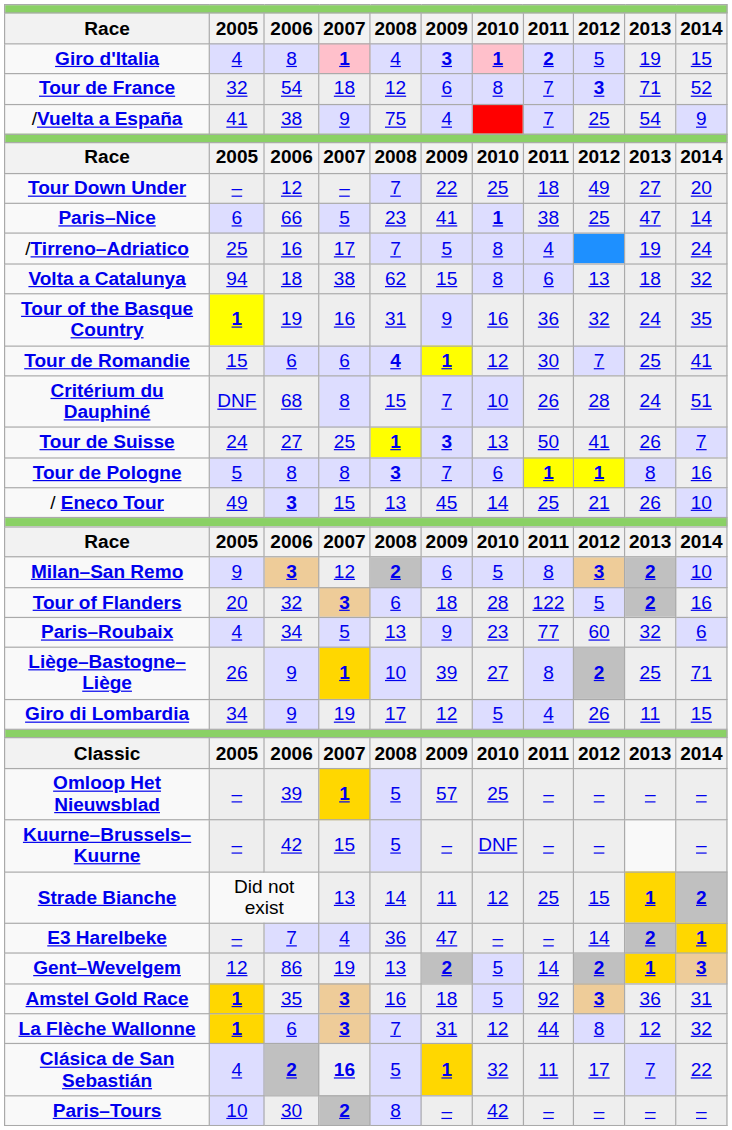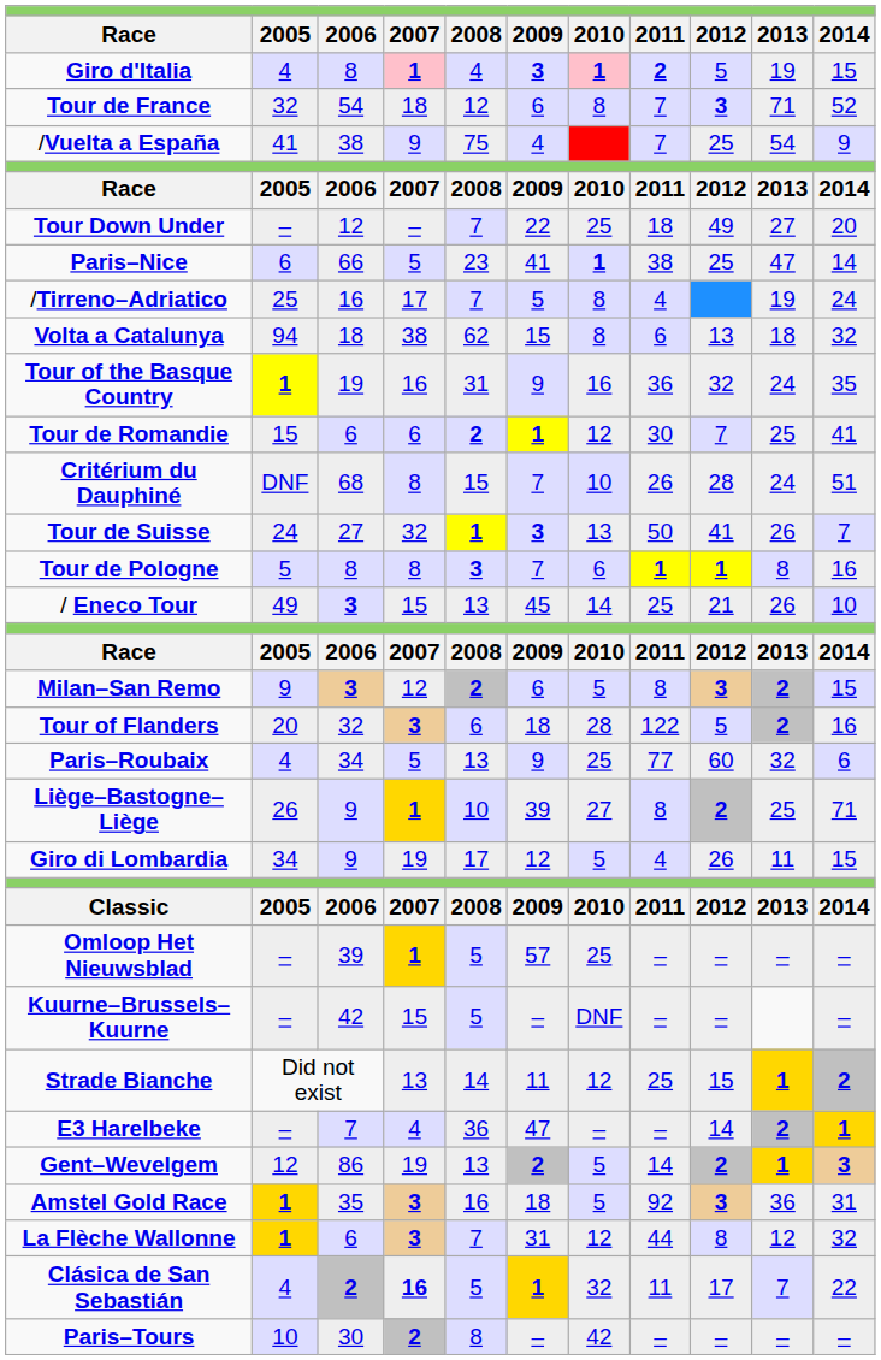 <table class="wikitable">
 <tr style="background:#eee;">
 <td style="background:#8AD165;" colspan=25><strong></strong></td>
 </tr>
 <tr>
 <th>Race</th>
 <th>2005</th>
 <th>2006</th>
 <th>2007</th>
 <th>2008</th>
 <th>2009</th>
 <th>2010</th>
 <th>2011</th>
 <th>2012</th>
 <th>2013</th>
 <th>2014</th>
 </tr>
 <tr align="center">
 <td><strong><a href='#'>Giro d'Italia</a></strong></td>
 <td style="background:#ddf;"><a href='#'>4</a></td>
 <td style="background:#ddf;"><a href='#'>8</a></td>
 <td style="background:pink;"><a href='#'><strong>1</strong></a></td>
 <td style="background:#ddf;"><a href='#'>4</a></td>
 <td style="background:#ddf;"><a href='#'><strong>3</strong></a></td>
 <td style="background:pink;"><a href='#'><strong>1</strong></a></td>
 <td style="background:#ddf;"><a href='#'><strong>2</strong></a></td>
 <td style="background:#ddf;"><a href='#'>5</a></td>
 <td style="background:#eee;"><a href='#'>19</a></td>
 <td style="background:#eee;"><a href='#'>15</a></td>
 </tr>
 <tr align="center">
 <td><strong><a href='#'>Tour de France</a></strong></td>
 <td style="background:#eee;"><a href='#'>32</a></td>
 <td style="background:#eee;"><a href='#'>54</a></td>
 <td style="background:#eee;"><a href='#'>18</a></td>
 <td style="background:#eee;"><a href='#'>12</a></td>
 <td style="background:#ddf;"><a href='#'>6</a></td>
 <td style="background:#ddf;"><a href='#'>8</a></td>
 <td style="background:#ddf;"><a href='#'>7</a></td>
 <td style="background:#ddf;"><a href='#'><strong>3</strong></a></td>
 <td style="background:#eee;"><a href='#'>71</a></td>
 <td style="background:#eee;"><a href='#'>52</a></td>
 </tr>
 <tr align="center">
 <td>/<strong><a href='#'>Vuelta a España</a></strong></td>
 <td style="background:#eee;"><a href='#'>41</a></td>
 <td style="background:#eee;"><a href='#'>38</a></td>
 <td style="background:#ddf;"><a href='#'>9</a></td>
 <td style="background:#eee;"><a href='#'>75</a></td>
 <td style="background:#ddf;"><a href='#'>4</a></td>
 <td style="background:red;"></td>
 <td style="background:#ddf;"><a href='#'>7</a></td>
 <td style="background:#eee;"><a href='#'>25</a></td>
 <td style="background:#eee;"><a href='#'>54</a></td>
 <td style="background:#ddf;"><a href='#'>9</a></td>
 </tr>
 <tr>
 <td style="background:#8AD165;" colspan=25><strong></strong></td>
 </tr>
 <tr>
 <th>Race</th>
 <th>2005</th>
 <th>2006</th>
 <th>2007</th>
 <th>2008</th>
 <th>2009</th>
 <th>2010</th>
 <th>2011</th>
 <th>2012</th>
 <th>2013</th>
 <th>2014</th>
 </tr>
 <tr align="center">
 <td><strong><a href='#'>Tour Down Under</a></strong></td>
 <td style="background:#eee;"><a href='#'>–</a></td>
 <td style="background:#eee;"><a href='#'>12</a></td>
 <td style="background:#eee;"><a href='#'>–</a></td>
 <td style="background:#ddf;"><a href='#'>7</a></td>
 <td style="background:#eee;"><a href='#'>22</a></td>
 <td style="background:#eee;"><a href='#'>25</a></td>
 <td style="background:#eee;"><a href='#'>18</a></td>
 <td style="background:#eee;"><a href='#'>49</a></td>
 <td style="background:#eee;"><a href='#'>27</a></td>
 <td style="background:#eee;"><a href='#'>20</a></td>
 </tr>
 <tr align="center">
 <td><strong><a href='#'>Paris–Nice</a></strong></td>
 <td style="background:#ddf;"><a href='#'>6</a></td>
 <td style="background:#eee;"><a href='#'>66</a></td>
 <td style="background:#ddf;"><a href='#'>5</a></td>
 <td style="background:#eee;"><a href='#'>23</a></td>
 <td style="background:#eee;"><a href='#'>41</a></td>
 <td style="background:#ddf;"><a href='#'><strong>1</strong></a></td>
 <td style="background:#eee;"><a href='#'>38</a></td>
 <td style="background:#eee;"><a href='#'>25</a></td>
 <td style="background:#eee;"><a href='#'>47</a></td>
 <td style="background:#eee;"><a href='#'>14</a></td>
 </tr>
 <tr align="center">
 <td>/<strong><a href='#'>Tirreno–Adriatico</a></strong></td>
 <td style="background:#eee;"><a href='#'>25</a></td>
 <td style="background:#eee;"><a href='#'>16</a></td>
 <td style="background:#eee;"><a href='#'>17</a></td>
 <td style="background:#ddf;"><a href='#'>7</a></td>
 <td style="background:#ddf;"><a href='#'>5</a></td>
 <td style="background:#ddf;"><a href='#'>8</a></td>
 <td style="background:#ddf;"><a href='#'>4</a></td>
 <td style="background:dodgerblue;"></td>
 <td style="background:#eee;"><a href='#'>19</a></td>
 <td style="background:#eee;"><a href='#'>24</a></td>
 </tr>
 <tr align="center">
 <td> <strong><a href='#'>Volta a Catalunya</a></strong></td>
 <td style="background:#eee;"><a href='#'>94</a></td>
 <td style="background:#eee;"><a href='#'>18</a></td>
 <td style="background:#eee;"><a href='#'>38</a></td>
 <td style="background:#eee;"><a href='#'>62</a></td>
 <td style="background:#eee;"><a href='#'>15</a></td>
 <td style="background:#ddf;"><a href='#'>8</a></td>
 <td style="background:#ddf;"><a href='#'>6</a></td>
 <td style="background:#eee;"><a href='#'>13</a></td>
 <td style="background:#eee;"><a href='#'>18</a></td>
 <td style="background:#eee;"><a href='#'>32</a></td>
 </tr>
 <tr align="center">
 <td> <strong><a href='#'>Tour of the Basque Country</a></strong></td>
 <td style="background:yellow;"><a href='#'><strong>1</strong></a></td>
 <td style="background:#eee;"><a href='#'>19</a></td>
 <td style="background:#eee;"><a href='#'>16</a></td>
 <td style="background:#eee;"><a href='#'>31</a></td>
 <td style="background:#ddf;"><a href='#'>9</a></td>
 <td style="background:#eee;"><a href='#'>16</a></td>
 <td style="background:#eee;"><a href='#'>36</a></td>
 <td style="background:#eee;"><a href='#'>32</a></td>
 <td style="background:#eee;"><a href='#'>24</a></td>
 <td style="background:#eee;"><a href='#'>35</a></td>
 </tr>
 <tr align="center">
 <td> <strong><a href='#'>Tour de Romandie</a></strong></td>
 <td style="background:#eee;"><a href='#'>15</a></td>
 <td style="background:#ddf;"><a href='#'>6</a></td>
 <td style="background:#ddf;"><a href='#'>6</a></td>
-<td style="background:#ddf;"><a href='#'><strong>4</strong></a></td>
+<td style="background:#ddf;"><a href='#'><strong>2</strong></a></td>
 <td style="background:yellow;"><a href='#'><strong>1</strong></a></td>
 <td style="background:#eee;"><a href='#'>12</a></td>
 <td style="background:#eee;"><a href='#'>30</a></td>
 <td style="background:#ddf;"><a href='#'>7</a></td>
 <td style="background:#eee;"><a href='#'>25</a></td>
 <td style="background:#eee;"><a href='#'>41</a></td>
 </tr>
 <tr align="center">
 <td> <strong><a href='#'>Critérium du Dauphiné</a></strong></td>
 <td style="background:#eee;"><a href='#'>DNF</a></td>
 <td style="background:#eee;"><a href='#'>68</a></td>
 <td style="background:#ddf;"><a href='#'>8</a></td>
 <td style="background:#eee;"><a href='#'>15</a></td>
 <td style="background:#ddf;"><a href='#'>7</a></td>
 <td style="background:#ddf;"><a href='#'>10</a></td>
 <td style="background:#eee;"><a href='#'>26</a></td>
 <td style="background:#eee;"><a href='#'>28</a></td>
 <td style="background:#eee;"><a href='#'>24</a></td>
 <td style="background:#eee;"><a href='#'>51</a></td>
 </tr>
 <tr align="center">
 <td> <strong><a href='#'>Tour de Suisse</a></strong></td>
 <td style="background:#eee;"><a href='#'>24</a></td>
 <td style="background:#eee;"><a href='#'>27</a></td>
-<td style="background:#eee;"><a href='#'>25</a></td>
+<td style="background:#eee;"><a href='#'>32</a></td>
 <td style="background:yellow;"><a href='#'><strong>1</strong></a></td>
 <td style="background:#ddf;"><a href='#'><strong>3</strong></a></td>
 <td style="background:#eee;"><a href='#'>13</a></td>
 <td style="background:#eee;"><a href='#'>50</a></td>
 <td style="background:#eee;"><a href='#'>41</a></td>
 <td style="background:#eee;"><a href='#'>26</a></td>
 <td style="background:#ddf;"><a href='#'>7</a></td>
 </tr>
 <tr align="center">
 <td><strong><a href='#'>Tour de Pologne</a></strong></td>
 <td style="background:#ddf;"><a href='#'>5</a></td>
 <td style="background:#ddf;"><a href='#'>8</a></td>
 <td style="background:#ddf;"><a href='#'>8</a></td>
 <td style="background:#ddf;"><a href='#'><strong>3</strong></a></td>
 <td style="background:#ddf;"><a href='#'>7</a></td>
 <td style="background:#ddf;"><a href='#'>6</a></td>
 <td style="background:yellow;"><a href='#'><strong>1</strong></a></td>
 <td style="background:yellow;"><a href='#'><strong>1</strong></a></td>
 <td style="background:#ddf;"><a href='#'>8</a></td>
 <td style="background:#eee;"><a href='#'>16</a></td>
 </tr>
 <tr align="center">
 <td>/ <strong><a href='#'>Eneco Tour</a></strong></td>
 <td style="background:#eee;"><a href='#'>49</a></td>
 <td style="background:#ddf;"><a href='#'><strong>3</strong></a></td>
 <td style="background:#eee;"><a href='#'>15</a></td>
 <td style="background:#eee;"><a href='#'>13</a></td>
 <td style="background:#eee;"><a href='#'>45</a></td>
 <td style="background:#eee;"><a href='#'>14</a></td>
 <td style="background:#eee;"><a href='#'>25</a></td>
 <td style="background:#eee;"><a href='#'>21</a></td>
 <td style="background:#eee;"><a href='#'>26</a></td>
 <td style="background:#ddf;"><a href='#'>10</a></td>
 </tr>
 <tr>
 <td style="background:#8AD165;" colspan=25><strong></strong></td>
 </tr>
 <tr>
 <th>Race</th>
 <th>2005</th>
 <th>2006</th>
 <th>2007</th>
 <th>2008</th>
 <th>2009</th>
 <th>2010</th>
 <th>2011</th>
 <th>2012</th>
 <th>2013</th>
 <th>2014</th>
 </tr>
 <tr align="center">
 <td><strong><a href='#'>Milan–San Remo</a></strong></td>
 <td style="background:#ddf;"><a href='#'>9</a></td>
 <td style="background:#ec9;"><a href='#'><strong>3</strong></a></td>
 <td style="background:#eee;"><a href='#'>12</a></td>
 <td style="background:silver;"><a href='#'><strong>2</strong></a></td>
 <td style="background:#ddf;"><a href='#'>6</a></td>
 <td style="background:#ddf;"><a href='#'>5</a></td>
 <td style="background:#ddf;"><a href='#'>8</a></td>
 <td style="background:#ec9;"><a href='#'><strong>3</strong></a></td>
 <td style="background:silver;"><a href='#'><strong>2</strong></a></td>
-<td style="background:#ddf;"><a href='#'>10</a></td>
+<td style="background:#ddf;"><a href='#'>15</a></td>
 </tr>
 <tr align="center">
 <td><strong><a href='#'>Tour of Flanders</a></strong></td>
 <td style="background:#eee;"><a href='#'>20</a></td>
 <td style="background:#eee;"><a href='#'>32</a></td>
 <td style="background:#ec9;"><a href='#'><strong>3</strong></a></td>
 <td style="background:#ddf;"><a href='#'>6</a></td>
 <td style="background:#eee;"><a href='#'>18</a></td>
 <td style="background:#eee;"><a href='#'>28</a></td>
 <td style="background:#eee;"><a href='#'>122</a></td>
 <td style="background:#ddf;"><a href='#'>5</a></td>
 <td style="background:silver;"><a href='#'><strong>2</strong></a></td>
 <td style="background:#eee;"><a href='#'>16</a></td>
 </tr>
 <tr align="center">
 <td><strong><a href='#'>Paris–Roubaix</a></strong></td>
 <td style="background:#ddf;"><a href='#'>4</a></td>
 <td style="background:#eee;"><a href='#'>34</a></td>
 <td style="background:#ddf;"><a href='#'>5</a></td>
 <td style="background:#eee;"><a href='#'>13</a></td>
 <td style="background:#ddf;"><a href='#'>9</a></td>
-<td style="background:#eee;"><a href='#'>23</a></td>
+<td style="background:#eee;"><a href='#'>25</a></td>
 <td style="background:#eee;"><a href='#'>77</a></td>
 <td style="background:#eee;"><a href='#'>60</a></td>
 <td style="background:#eee;"><a href='#'>32</a></td>
 <td style="background:#ddf;"><a href='#'>6</a></td>
 </tr>
 <tr align="center">
 <td><strong><a href='#'>Liège–Bastogne–Liège</a></strong></td>
 <td style="background:#eee;"><a href='#'>26</a></td>
 <td style="background:#ddf;"><a href='#'>9</a></td>
 <td style="background:gold;"><a href='#'><strong>1</strong></a></td>
 <td style="background:#ddf;"><a href='#'>10</a></td>
 <td style="background:#eee;"><a href='#'>39</a></td>
 <td style="background:#eee;"><a href='#'>27</a></td>
 <td style="background:#ddf;"><a href='#'>8</a></td>
 <td style="background:silver;"><a href='#'><strong>2</strong></a></td>
 <td style="background:#eee;"><a href='#'>25</a></td>
 <td style="background:#eee;"><a href='#'>71</a></td>
 </tr>
 <tr align="center">
 <td><strong><a href='#'>Giro di Lombardia</a></strong></td>
 <td style="background:#eee;"><a href='#'>34</a></td>
 <td style="background:#ddf;"><a href='#'>9</a></td>
 <td style="background:#eee;"><a href='#'>19</a></td>
 <td style="background:#eee;"><a href='#'>17</a></td>
 <td style="background:#eee;"><a href='#'>12</a></td>
 <td style="background:#ddf;"><a href='#'>5</a></td>
 <td style="background:#ddf;"><a href='#'>4</a></td>
 <td style="background:#eee;"><a href='#'>26</a></td>
 <td style="background:#eee;"><a href='#'>11</a></td>
 <td style="background:#eee;"><a href='#'>15</a></td>
 </tr>
 <tr>
 <td style="background:#8AD165;" colspan=25><strong></strong></td>
 </tr>
 <tr>
 <th>Classic</th>
 <th>2005</th>
 <th>2006</th>
 <th>2007</th>
 <th>2008</th>
 <th>2009</th>
 <th>2010</th>
 <th>2011</th>
 <th>2012</th>
 <th>2013</th>
 <th>2014</th>
 </tr>
 <tr align="center">
 <td><strong><a href='#'>Omloop Het Nieuwsblad</a></strong></td>
 <td style="background:#eee;"><a href='#'>–</a></td>
 <td style="background:#eee;"><a href='#'>39</a></td>
 <td style="background:gold;"><a href='#'><strong>1</strong></a></td>
 <td style="background:#ddf;"><a href='#'>5</a></td>
 <td style="background:#eee;"><a href='#'>57</a></td>
 <td style="background:#eee;"><a href='#'>25</a></td>
 <td style="background:#eee;"><a href='#'>–</a></td>
 <td style="background:#eee;"><a href='#'>–</a></td>
 <td style="background:#eee;"><a href='#'>–</a></td>
 <td style="background:#eee;"><a href='#'>–</a></td>
 </tr>
 <tr align="center">
 <td><strong><a href='#'>Kuurne–Brussels–Kuurne</a></strong></td>
 <td style="background:#eee;"><a href='#'>–</a></td>
 <td style="background:#eee;"><a href='#'>42</a></td>
 <td style="background:#eee;"><a href='#'>15</a></td>
 <td style="background:#ddf;"><a href='#'>5</a></td>
 <td style="background:#eee;"><a href='#'>–</a></td>
 <td style="background:#eee;"><a href='#'>DNF</a></td>
 <td style="background:#eee;"><a href='#'>–</a></td>
 <td style="background:#eee;"><a href='#'>–</a></td>
 <td></td>
 <td style="background:#eee;"><a href='#'>–</a></td>
 </tr>
 <tr align="center">
 <td><strong><a href='#'>Strade Bianche</a></strong></td>
 <td colspan=2>Did not exist</td>
 <td style="background:#eee;"><a href='#'>13</a></td>
 <td style="background:#eee;"><a href='#'>14</a></td>
 <td style="background:#eee;"><a href='#'>11</a></td>
 <td style="background:#eee;"><a href='#'>12</a></td>
 <td style="background:#eee;"><a href='#'>25</a></td>
 <td style="background:#eee;"><a href='#'>15</a></td>
 <td style="background:gold;"><a href='#'><strong>1</strong></a></td>
 <td style="background:silver;"><a href='#'><strong>2</strong></a></td>
 </tr>
 <tr align="center">
 <td><strong><a href='#'>E3 Harelbeke</a></strong></td>
 <td style="background:#eee;"><a href='#'>–</a></td>
 <td style="background:#ddf;"><a href='#'>7</a></td>
 <td style="background:#ddf;"><a href='#'>4</a></td>
 <td style="background:#eee;"><a href='#'>36</a></td>
 <td style="background:#eee;"><a href='#'>47</a></td>
 <td style="background:#eee;"><a href='#'>–</a></td>
 <td style="background:#eee;"><a href='#'>–</a></td>
 <td style="background:#eee;"><a href='#'>14</a></td>
 <td style="background:silver;"><a href='#'><strong>2</strong></a></td>
 <td style="background:gold;"><a href='#'><strong>1</strong></a></td>
 </tr>
 <tr align="center">
 <td><strong><a href='#'>Gent–Wevelgem</a></strong></td>
 <td style="background:#eee;"><a href='#'>12</a></td>
 <td style="background:#eee;"><a href='#'>86</a></td>
 <td style="background:#eee;"><a href='#'>19</a></td>
 <td style="background:#eee;"><a href='#'>13</a></td>
 <td style="background:silver;"><a href='#'><strong>2</strong></a></td>
 <td style="background:#ddf;"><a href='#'>5</a></td>
 <td style="background:#eee;"><a href='#'>14</a></td>
 <td style="background:silver;"><a href='#'><strong>2</strong></a></td>
 <td style="background:gold;"><a href='#'><strong>1</strong></a></td>
 <td style="background:#ec9;"><a href='#'><strong>3</strong></a></td>
 </tr>
 <tr align="center">
 <td><strong><a href='#'>Amstel Gold Race</a></strong></td>
 <td style="background:gold;"><a href='#'><strong>1</strong></a></td>
 <td style="background:#eee;"><a href='#'>35</a></td>
 <td style="background:#ec9;"><a href='#'><strong>3</strong></a></td>
 <td style="background:#eee;"><a href='#'>16</a></td>
 <td style="background:#eee;"><a href='#'>18</a></td>
 <td style="background:#ddf;"><a href='#'>5</a></td>
 <td style="background:#eee;"><a href='#'>92</a></td>
 <td style="background:#ec9;"><a href='#'><strong>3</strong></a></td>
 <td style="background:#eee;"><a href='#'>36</a></td>
 <td style="background:#eee;"><a href='#'>31</a></td>
 </tr>
 <tr align="center">
 <td><strong><a href='#'>La Flèche Wallonne</a></strong></td>
 <td style="background:gold;"><a href='#'><strong>1</strong></a></td>
 <td style="background:#ddf;"><a href='#'>6</a></td>
 <td style="background:#ec9;"><a href='#'><strong>3</strong></a></td>
 <td style="background:#ddf;"><a href='#'>7</a></td>
 <td style="background:#eee;"><a href='#'>31</a></td>
 <td style="background:#eee;"><a href='#'>12</a></td>
 <td style="background:#eee;"><a href='#'>44</a></td>
 <td style="background:#ddf;"><a href='#'>8</a></td>
 <td style="background:#eee;"><a href='#'>12</a></td>
 <td style="background:#eee;"><a href='#'>32</a></td>
 </tr>
 <tr align="center">
 <td><strong><a href='#'>Clásica de San Sebastián</a></strong></td>
 <td style="background:#ddf;"><a href='#'>4</a></td>
 <td style="background:silver;"><a href='#'><strong>2</strong></a></td>
 <td style="background:#eee;"><strong><a href='#'>16</a></strong></td>
 <td style="background:#ddf;"><a href='#'>5</a></td>
 <td style="background:gold;"><a href='#'><strong>1</strong></a></td>
 <td style="background:#eee;"><a href='#'>32</a></td>
 <td style="background:#eee;"><a href='#'>11</a></td>
 <td style="background:#eee;"><a href='#'>17</a></td>
 <td style="background:#ddf;"><a href='#'>7</a></td>
 <td style="background:#eee;"><a href='#'>22</a></td>
 </tr>
 <tr align="center">
 <td><strong><a href='#'>Paris–Tours</a></strong></td>
 <td style="background:#ddf;"><a href='#'>10</a></td>
 <td style="background:#eee;"><a href='#'>30</a></td>
 <td style="background:silver;"><a href='#'><strong>2</strong></a></td>
 <td style="background:#ddf;"><a href='#'>8</a></td>
 <td style="background:#eee;"><a href='#'>–</a></td>
 <td style="background:#eee;"><a href='#'>42</a></td>
 <td style="background:#eee;"><a href='#'>–</a></td>
 <td style="background:#eee;"><a href='#'>–</a></td>
 <td style="background:#eee;"><a href='#'>–</a></td>
 <td style="background:#eee;"><a href='#'>–</a></td>
 </tr>
 </table>
